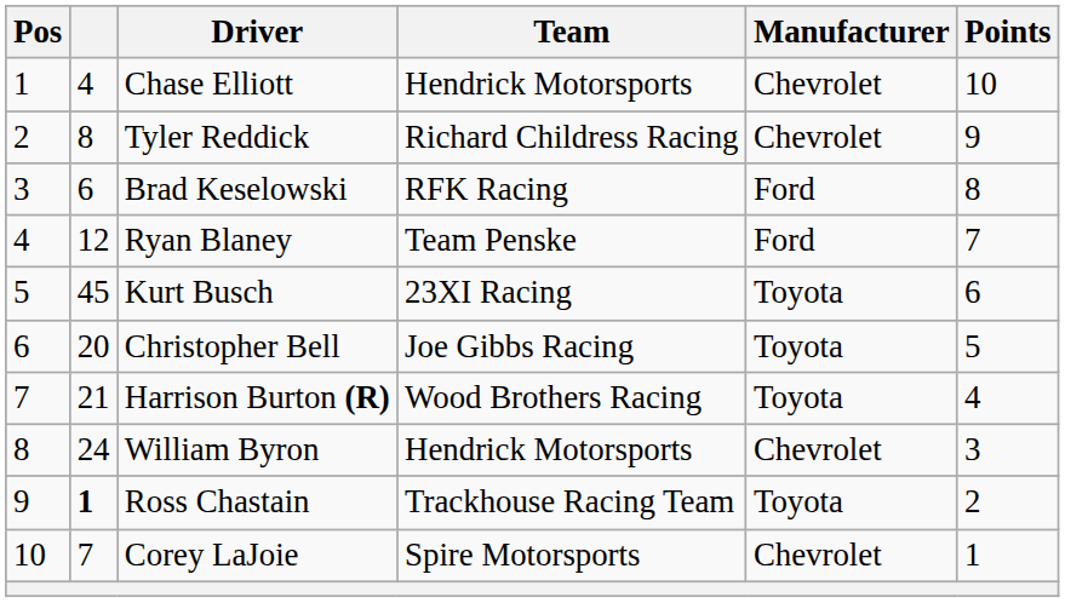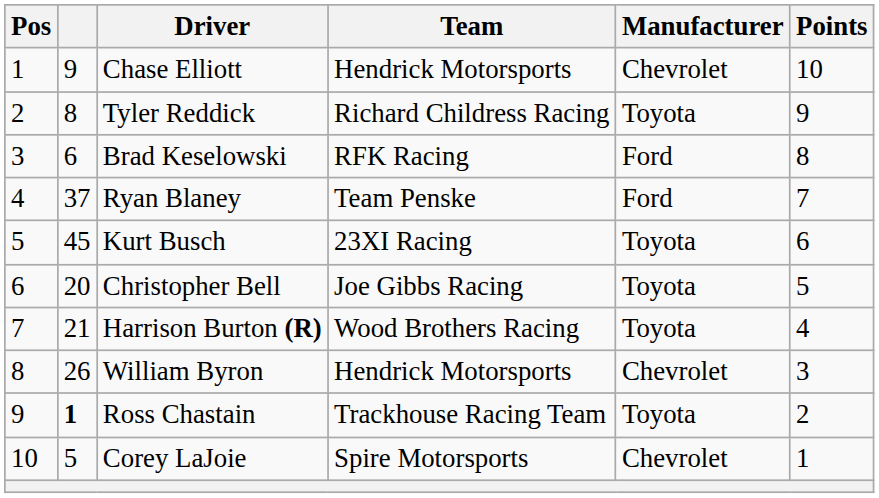 <table class="wikitable" style="font-size:98%">
 <tr>
 <th>Pos</th>
 <th></th>
 <th>Driver</th>
 <th>Team</th>
 <th>Manufacturer</th>
 <th>Points</th>
 </tr>
 <tr>
 <td>1</td>
-<td>4</td>
+<td>9</td>
 <td>Chase Elliott</td>
 <td>Hendrick Motorsports</td>
 <td>Chevrolet</td>
 <td>10</td>
 </tr>
 <tr>
 <td>2</td>
 <td>8</td>
 <td>Tyler Reddick</td>
 <td>Richard Childress Racing</td>
-<td>Chevrolet</td>
+<td>Toyota</td>
 <td>9</td>
 </tr>
 <tr>
 <td>3</td>
 <td>6</td>
 <td>Brad Keselowski</td>
 <td>RFK Racing</td>
 <td>Ford</td>
 <td>8</td>
 </tr>
 <tr>
 <td>4</td>
-<td>12</td>
+<td>37</td>
 <td>Ryan Blaney</td>
 <td>Team Penske</td>
 <td>Ford</td>
 <td>7</td>
 </tr>
 <tr>
 <td>5</td>
 <td>45</td>
 <td>Kurt Busch</td>
 <td>23XI Racing</td>
 <td>Toyota</td>
 <td>6</td>
 </tr>
 <tr>
 <td>6</td>
 <td>20</td>
 <td>Christopher Bell</td>
 <td>Joe Gibbs Racing</td>
 <td>Toyota</td>
 <td>5</td>
 </tr>
 <tr>
 <td>7</td>
 <td>21</td>
 <td>Harrison Burton <strong>(R)</strong></td>
 <td>Wood Brothers Racing</td>
 <td>Toyota</td>
 <td>4</td>
 </tr>
 <tr>
 <td>8</td>
-<td>24</td>
+<td>26</td>
 <td>William Byron</td>
 <td>Hendrick Motorsports</td>
 <td>Chevrolet</td>
 <td>3</td>
 </tr>
 <tr>
 <td>9</td>
 <td><strong>1</strong></td>
 <td>Ross Chastain</td>
 <td>Trackhouse Racing Team</td>
 <td>Toyota</td>
 <td>2</td>
 </tr>
 <tr>
 <td>10</td>
-<td>7</td>
+<td>5</td>
 <td>Corey LaJoie</td>
 <td>Spire Motorsports</td>
 <td>Chevrolet</td>
 <td>1</td>
 </tr>
 <tr>
 <th colspan="6"></th>
 </tr>
 </table>
